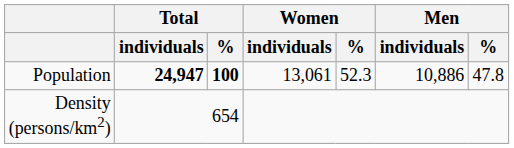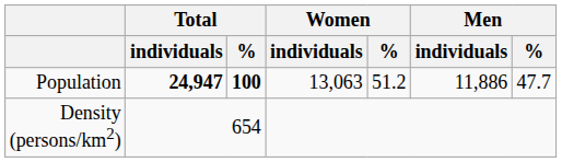 <table class="wikitable" style="text-align:right;">
 <tr>
 <th></th>
 <th colspan=2>Total</th>
 <th colspan=2>Women</th>
 <th colspan=2>Men</th>
 </tr>
 <tr>
 <th></th>
 <th>individuals</th>
 <th>%</th>
 <th>individuals</th>
 <th>%</th>
 <th>individuals</th>
 <th>%</th>
 </tr>
 <tr ->
 <td>Population</td>
 <td><strong>24,947</strong></td>
 <td><strong>100</strong></td>
-<td>13,061</td>
-<td>52.3</td>
-<td>10,886</td>
-<td>47.8</td>
+<td>13,063</td>
+<td>51.2</td>
+<td>11,886</td>
+<td>47.7</td>
 </tr>
 <tr ->
 <td>Density<br>(persons/km<sup>2</sup>)</td>
 <td colspan=2>654</td>
 </tr>
 </table>
